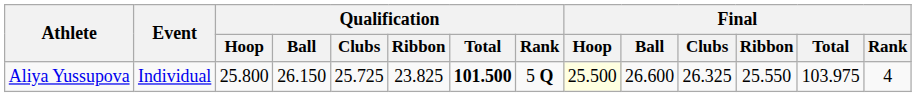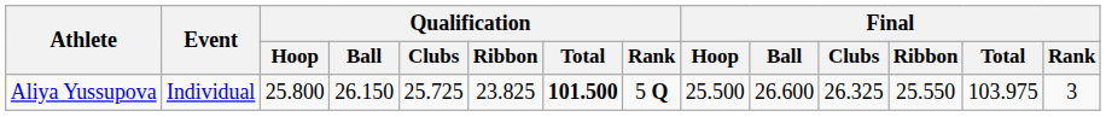 <table class=wikitable style="font-size:90%">
 <tr>
 <th rowspan="2">Athlete</th>
 <th rowspan="2">Event</th>
 <th colspan=6>Qualification</th>
 <th colspan=6>Final</th>
 </tr>
 <tr style="font-size:95%">
 <th>Hoop</th>
 <th>Ball</th>
 <th>Clubs</th>
 <th>Ribbon</th>
 <th>Total</th>
 <th>Rank</th>
 <th>Hoop</th>
 <th>Ball</th>
 <th>Clubs</th>
 <th>Ribbon</th>
 <th>Total</th>
 <th>Rank</th>
 </tr>
 <tr align=center>
 <td align=left><a href='#'>Aliya Yussupova</a></td>
 <td align=left><a href='#'>Individual</a></td>
 <td>25.800</td>
 <td>26.150</td>
 <td>25.725</td>
 <td>23.825</td>
 <td><strong>101.500</strong></td>
 <td>5 <strong>Q</strong></td>
-<td style="background: lightyellow;">25.500</td>
+<td>25.500</td>
 <td>26.600</td>
 <td>26.325</td>
 <td>25.550</td>
 <td>103.975</td>
-<td>4</td>
+<td>3</td>
 </tr>
 </table>
